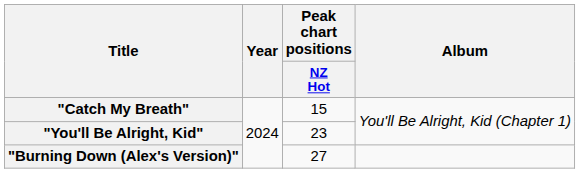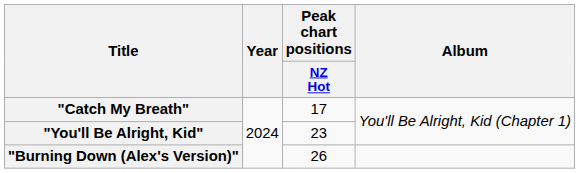 <table class="wikitable plainrowheaders" style="text-align:center;">
 <tr>
 <th scope="col" rowspan="2">Title</th>
 <th scope="col" rowspan="2">Year</th>
 <th scope="col" colspan="1">Peak chart positions</th>
 <th scope="col" rowspan="2">Album</th>
 </tr>
 <tr>
 <th scope="col" style="width:3em;font-size:90%;"><a href='#'>NZ<br>Hot</a><br></th>
 </tr>
 <tr>
 <th scope="row">"Catch My Breath"</th>
 <td rowspan="3">2024</td>
-<td>15</td>
+<td>17</td>
 <td rowspan="2"><em>You'll Be Alright, Kid (Chapter 1)</em></td>
 </tr>
 <tr>
 <th scope="row">"You'll Be Alright, Kid"</th>
 <td>23</td>
 </tr>
 <tr>
 <th scope="row">"Burning Down (Alex's Version)"</th>
-<td>27</td>
+<td>26</td>
 <td></td>
 </tr>
 </table>
